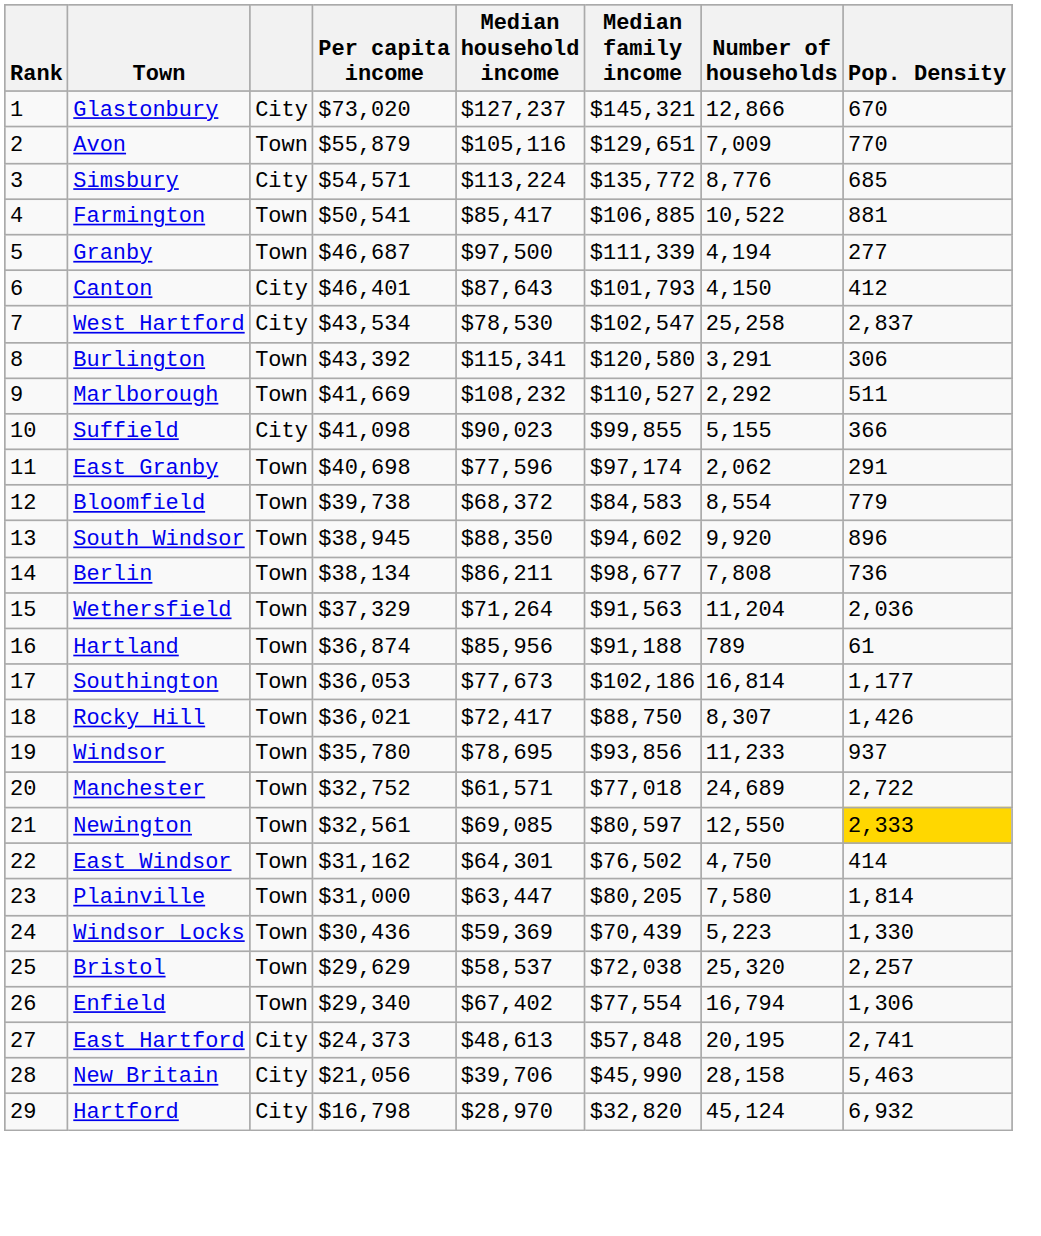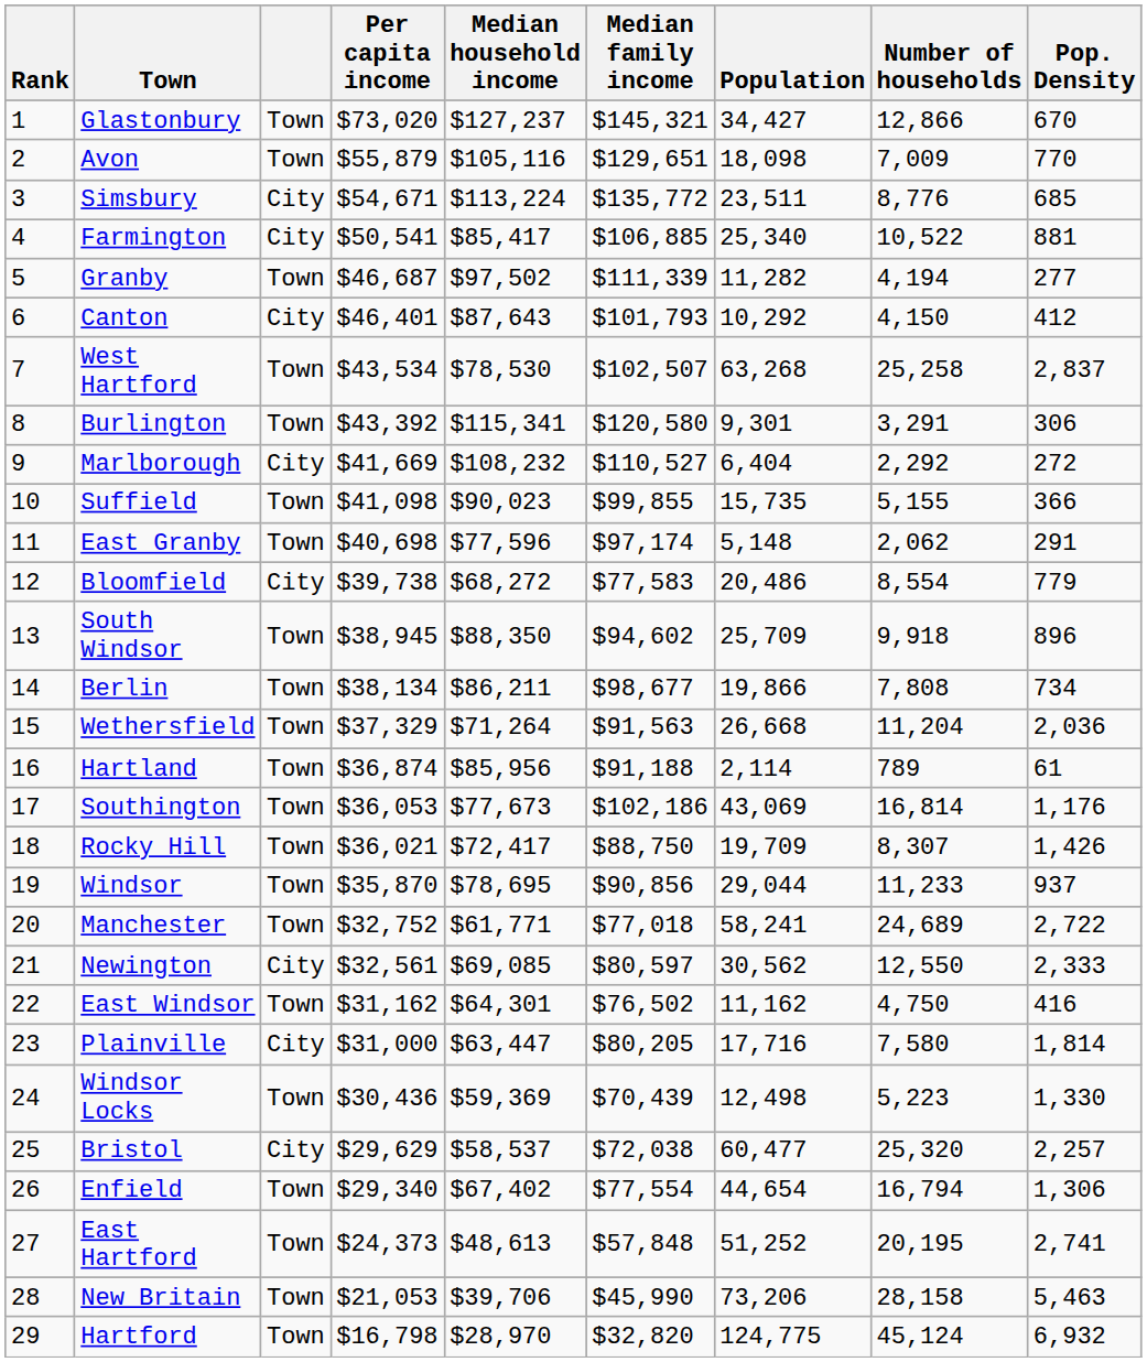 <table class="wikitable sortable">
 <tr valign=bottom>
 <th>Rank</th>
 <th>Town</th>
 <th></th>
 <th>Per capita<br>income</th>
 <th>Median<br>household<br>income</th>
 <th>Median<br>family<br>income</th>
+<th>Population</th>
 <th>Number of<br>households</th>
 <th>Pop. Density</th>
 </tr>
 <tr>
 <td>1</td>
 <td><a href='#'>Glastonbury</a></td>
-<td>City</td>
+<td>Town</td>
 <td>$73,020</td>
 <td>$127,237</td>
 <td>$145,321</td>
+<td>34,427</td>
 <td>12,866</td>
 <td>670</td>
 </tr>
 <tr>
 <td>2</td>
 <td><a href='#'>Avon</a></td>
 <td>Town</td>
 <td>$55,879</td>
 <td>$105,116</td>
 <td>$129,651</td>
+<td>18,098</td>
 <td>7,009</td>
 <td>770</td>
 </tr>
 <tr>
 <td>3</td>
 <td><a href='#'>Simsbury</a></td>
 <td>City</td>
-<td>$54,571</td>
+<td>$54,671</td>
 <td>$113,224</td>
 <td>$135,772</td>
+<td>23,511</td>
 <td>8,776</td>
 <td>685</td>
 </tr>
 <tr>
 <td>4</td>
 <td><a href='#'>Farmington</a></td>
-<td>Town</td>
+<td>City</td>
 <td>$50,541</td>
 <td>$85,417</td>
 <td>$106,885</td>
+<td>25,340</td>
 <td>10,522</td>
 <td>881</td>
 </tr>
 <tr>
 <td>5</td>
 <td><a href='#'>Granby</a></td>
 <td>Town</td>
 <td>$46,687</td>
-<td>$97,500</td>
+<td>$97,502</td>
 <td>$111,339</td>
+<td>11,282</td>
 <td>4,194</td>
 <td>277</td>
 </tr>
 <tr>
 <td>6</td>
 <td><a href='#'>Canton</a></td>
 <td>City</td>
 <td>$46,401</td>
 <td>$87,643</td>
 <td>$101,793</td>
+<td>10,292</td>
 <td>4,150</td>
 <td>412</td>
 </tr>
 <tr>
 <td>7</td>
 <td><a href='#'>West Hartford</a></td>
-<td>City</td>
+<td>Town</td>
 <td>$43,534</td>
 <td>$78,530</td>
-<td>$102,547</td>
+<td>$102,507</td>
+<td>63,268</td>
 <td>25,258</td>
 <td>2,837</td>
 </tr>
 <tr>
 <td>8</td>
 <td><a href='#'>Burlington</a></td>
 <td>Town</td>
 <td>$43,392</td>
 <td>$115,341</td>
 <td>$120,580</td>
+<td>9,301</td>
 <td>3,291</td>
 <td>306</td>
 </tr>
 <tr>
 <td>9</td>
 <td><a href='#'>Marlborough</a></td>
-<td>Town</td>
+<td>City</td>
 <td>$41,669</td>
 <td>$108,232</td>
 <td>$110,527</td>
+<td>6,404</td>
 <td>2,292</td>
-<td>511</td>
+<td>272</td>
 </tr>
 <tr>
 <td>10</td>
 <td><a href='#'>Suffield</a></td>
-<td>City</td>
+<td>Town</td>
 <td>$41,098</td>
 <td>$90,023</td>
 <td>$99,855</td>
+<td>15,735</td>
 <td>5,155</td>
 <td>366</td>
 </tr>
 <tr>
 <td>11</td>
 <td><a href='#'>East Granby</a></td>
 <td>Town</td>
 <td>$40,698</td>
 <td>$77,596</td>
 <td>$97,174</td>
+<td>5,148</td>
 <td>2,062</td>
 <td>291</td>
 </tr>
 <tr>
 <td>12</td>
 <td><a href='#'>Bloomfield</a></td>
-<td>Town</td>
+<td>City</td>
 <td>$39,738</td>
-<td>$68,372</td>
-<td>$84,583</td>
+<td>$68,272</td>
+<td>$77,583</td>
+<td>20,486</td>
 <td>8,554</td>
 <td>779</td>
 </tr>
 <tr>
 <td>13</td>
 <td><a href='#'>South Windsor</a></td>
 <td>Town</td>
 <td>$38,945</td>
 <td>$88,350</td>
 <td>$94,602</td>
-<td>9,920</td>
+<td>25,709</td>
+<td>9,918</td>
 <td>896</td>
 </tr>
 <tr>
 <td>14</td>
 <td><a href='#'>Berlin</a></td>
 <td>Town</td>
 <td>$38,134</td>
 <td>$86,211</td>
 <td>$98,677</td>
+<td>19,866</td>
 <td>7,808</td>
-<td>736</td>
+<td>734</td>
 </tr>
 <tr>
 <td>15</td>
 <td><a href='#'>Wethersfield</a></td>
 <td>Town</td>
 <td>$37,329</td>
 <td>$71,264</td>
 <td>$91,563</td>
+<td>26,668</td>
 <td>11,204</td>
 <td>2,036</td>
 </tr>
 <tr>
 <td>16</td>
 <td><a href='#'>Hartland</a></td>
 <td>Town</td>
 <td>$36,874</td>
 <td>$85,956</td>
 <td>$91,188</td>
+<td>2,114</td>
 <td>789</td>
 <td>61</td>
 </tr>
 <tr>
 <td>17</td>
 <td><a href='#'>Southington</a></td>
 <td>Town</td>
 <td>$36,053</td>
 <td>$77,673</td>
 <td>$102,186</td>
+<td>43,069</td>
 <td>16,814</td>
-<td>1,177</td>
+<td>1,176</td>
 </tr>
 <tr>
 <td>18</td>
 <td><a href='#'>Rocky Hill</a></td>
 <td>Town</td>
 <td>$36,021</td>
 <td>$72,417</td>
 <td>$88,750</td>
+<td>19,709</td>
 <td>8,307</td>
 <td>1,426</td>
 </tr>
 <tr>
 <td>19</td>
 <td><a href='#'>Windsor</a></td>
 <td>Town</td>
-<td>$35,780</td>
+<td>$35,870</td>
 <td>$78,695</td>
-<td>$93,856</td>
+<td>$90,856</td>
+<td>29,044</td>
 <td>11,233</td>
 <td>937</td>
 </tr>
 <tr>
 <td>20</td>
 <td><a href='#'>Manchester</a></td>
 <td>Town</td>
 <td>$32,752</td>
-<td>$61,571</td>
+<td>$61,771</td>
 <td>$77,018</td>
+<td>58,241</td>
 <td>24,689</td>
 <td>2,722</td>
 </tr>
 <tr>
 <td>21</td>
 <td><a href='#'>Newington</a></td>
-<td>Town</td>
+<td>City</td>
 <td>$32,561</td>
 <td>$69,085</td>
 <td>$80,597</td>
+<td>30,562</td>
 <td>12,550</td>
-<td style="background: gold;">2,333</td>
+<td>2,333</td>
 </tr>
 <tr>
 <td>22</td>
 <td><a href='#'>East Windsor</a></td>
 <td>Town</td>
 <td>$31,162</td>
 <td>$64,301</td>
 <td>$76,502</td>
+<td>11,162</td>
 <td>4,750</td>
-<td>414</td>
+<td>416</td>
 </tr>
 <tr>
 <td>23</td>
 <td><a href='#'>Plainville</a></td>
-<td>Town</td>
+<td>City</td>
 <td>$31,000</td>
 <td>$63,447</td>
 <td>$80,205</td>
+<td>17,716</td>
 <td>7,580</td>
 <td>1,814</td>
 </tr>
 <tr>
 <td>24</td>
 <td><a href='#'>Windsor Locks</a></td>
 <td>Town</td>
 <td>$30,436</td>
 <td>$59,369</td>
 <td>$70,439</td>
+<td>12,498</td>
 <td>5,223</td>
 <td>1,330</td>
 </tr>
 <tr>
 <td>25</td>
 <td><a href='#'>Bristol</a></td>
-<td>Town</td>
+<td>City</td>
 <td>$29,629</td>
 <td>$58,537</td>
 <td>$72,038</td>
+<td>60,477</td>
 <td>25,320</td>
 <td>2,257</td>
 </tr>
 <tr>
 <td>26</td>
 <td><a href='#'>Enfield</a></td>
 <td>Town</td>
 <td>$29,340</td>
 <td>$67,402</td>
 <td>$77,554</td>
+<td>44,654</td>
 <td>16,794</td>
 <td>1,306</td>
 </tr>
 <tr>
 <td>27</td>
 <td><a href='#'>East Hartford</a></td>
-<td>City</td>
+<td>Town</td>
 <td>$24,373</td>
 <td>$48,613</td>
 <td>$57,848</td>
+<td>51,252</td>
 <td>20,195</td>
 <td>2,741</td>
 </tr>
 <tr>
 <td>28</td>
 <td><a href='#'>New Britain</a></td>
-<td>City</td>
-<td>$21,056</td>
+<td>Town</td>
+<td>$21,053</td>
 <td>$39,706</td>
 <td>$45,990</td>
+<td>73,206</td>
 <td>28,158</td>
 <td>5,463</td>
 </tr>
 <tr>
 <td>29</td>
 <td><a href='#'>Hartford</a></td>
-<td>City</td>
+<td>Town</td>
 <td>$16,798</td>
 <td>$28,970</td>
 <td>$32,820</td>
+<td>124,775</td>
 <td>45,124</td>
 <td>6,932</td>
 </tr>
 </table>
